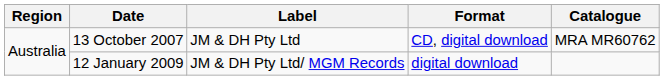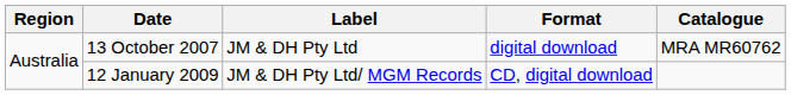 <table class="wikitable">
 <tr>
 <th>Region</th>
 <th>Date</th>
 <th>Label</th>
 <th>Format</th>
 <th>Catalogue</th>
 </tr>
 <tr>
 <td rowspan="2">Australia</td>
 <td>13 October 2007</td>
 <td>JM & DH Pty Ltd</td>
-<td><a href='#'>CD</a>, <a href='#'>digital download</a></td>
+<td><a href='#'>digital download</a></td>
 <td>MRA MR60762</td>
 </tr>
 <tr>
 <td>12 January 2009</td>
 <td>JM & DH Pty Ltd/ <a href='#'>MGM Records</a></td>
-<td><a href='#'>digital download</a></td>
+<td><a href='#'>CD</a>, <a href='#'>digital download</a></td>
 <td></td>
 </tr>
 </table>
